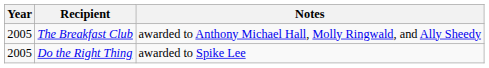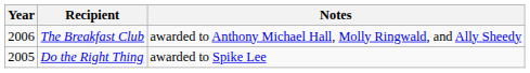 <table class="wikitable">
 <tr>
 <th>Year</th>
 <th>Recipient</th>
 <th>Notes</th>
 </tr>
 <tr>
-<td>2005</td>
+<td>2006</td>
 <td><em><a href='#'>The Breakfast Club</a></em></td>
 <td>awarded to <a href='#'>Anthony Michael Hall</a>, <a href='#'>Molly Ringwald</a>, and <a href='#'>Ally Sheedy</a></td>
 </tr>
 <tr>
 <td>2005</td>
 <td><em><a href='#'>Do the Right Thing</a></em></td>
 <td>awarded to <a href='#'>Spike Lee</a></td>
 </tr>
 </table>
